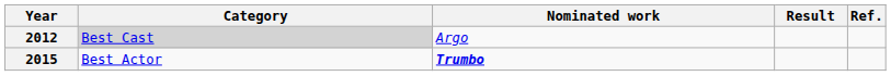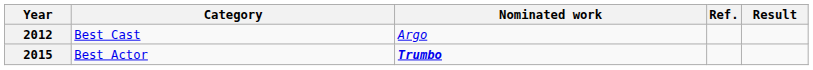 <table class=wikitable>
 <tr>
 <th scope="col" style="width:5em;">Year</th>
 <th scope="col" style="width:26em;">Category</th>
 <th scope="col" style="width:25em;">Nominated work</th>
+<th>Ref.</th>
 <th scope="col" style="width:5em;">Result</th>
-<th>Ref.</th>
 </tr>
 <tr>
 <th style="text-align:center;">2012</th>
-<td style="background: lightgrey;"><a href='#'>Best Cast</a></td>
+<td><a href='#'>Best Cast</a></td>
 <td><em><a href='#'>Argo</a></em></td>
+<td style="text-align:center;"></td>
 <td></td>
-<td style="text-align:center;"></td>
 </tr>
 <tr>
 <th scope=row>2015</th>
 <td><a href='#'>Best Actor</a></td>
 <td><strong><em><a href='#'>Trumbo</a></em></strong></td>
+<td style="text-align:center;"></td>
 <td></td>
-<td style="text-align:center;"></td>
 </tr>
 </table>
